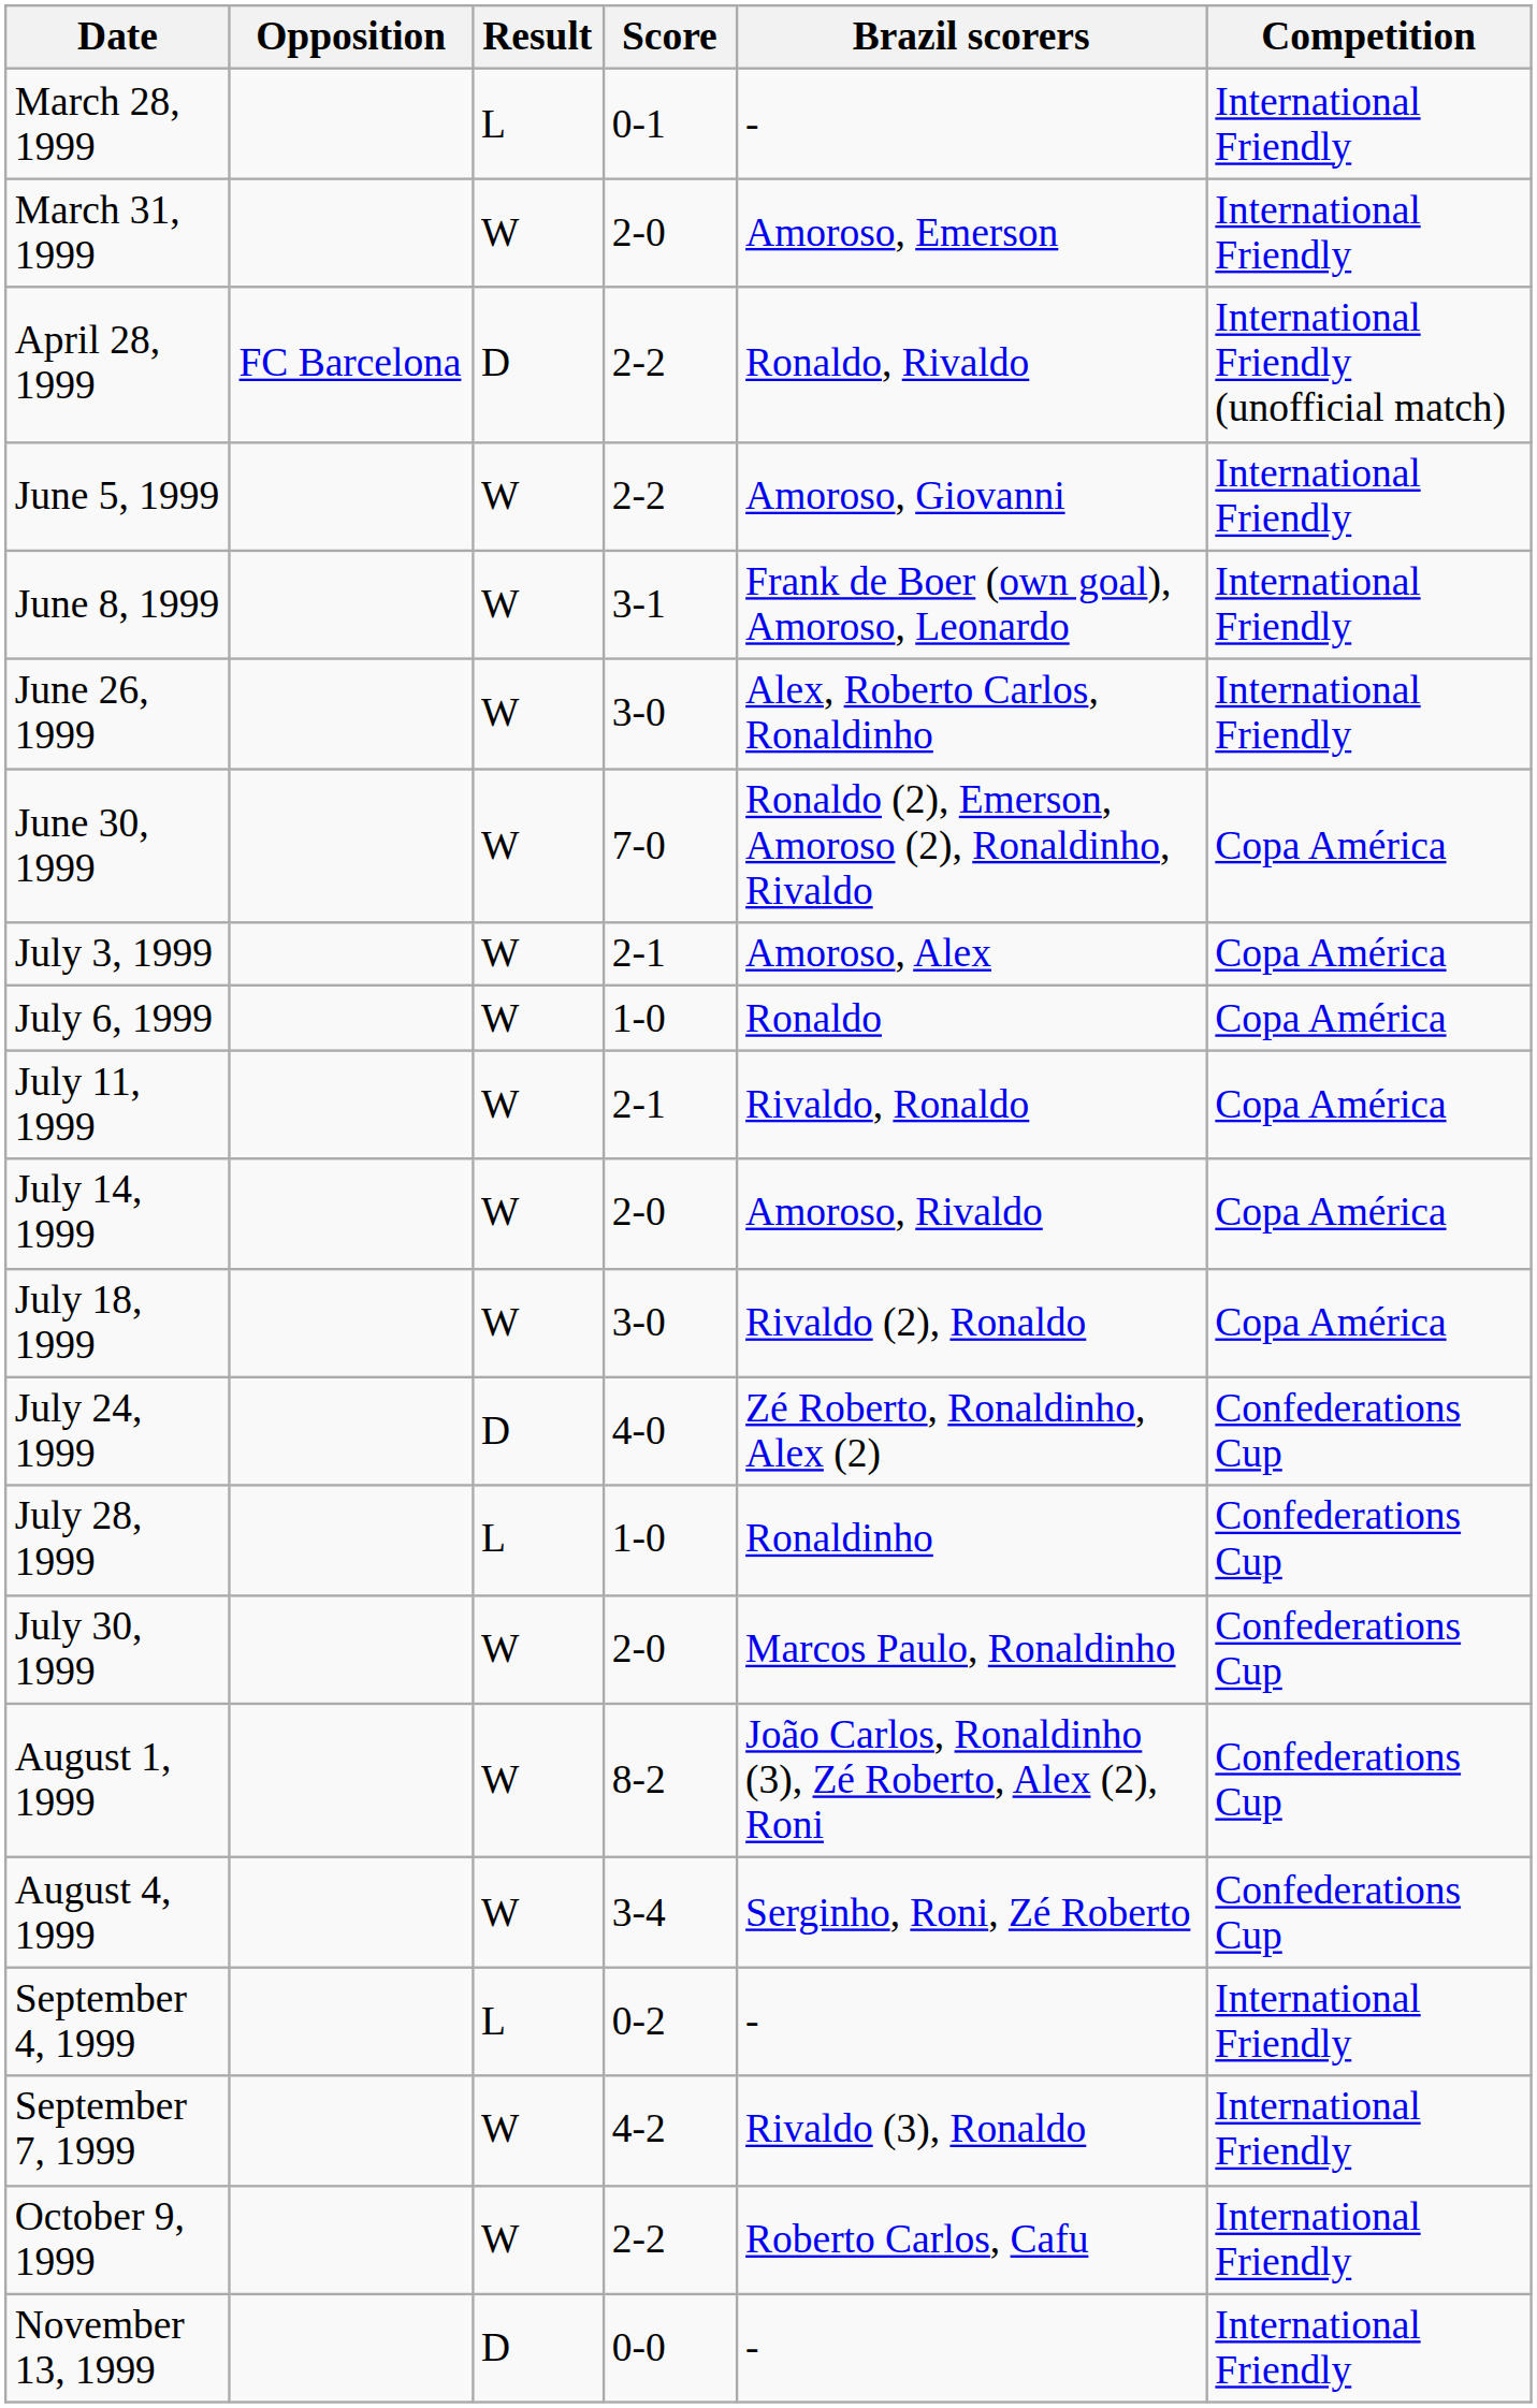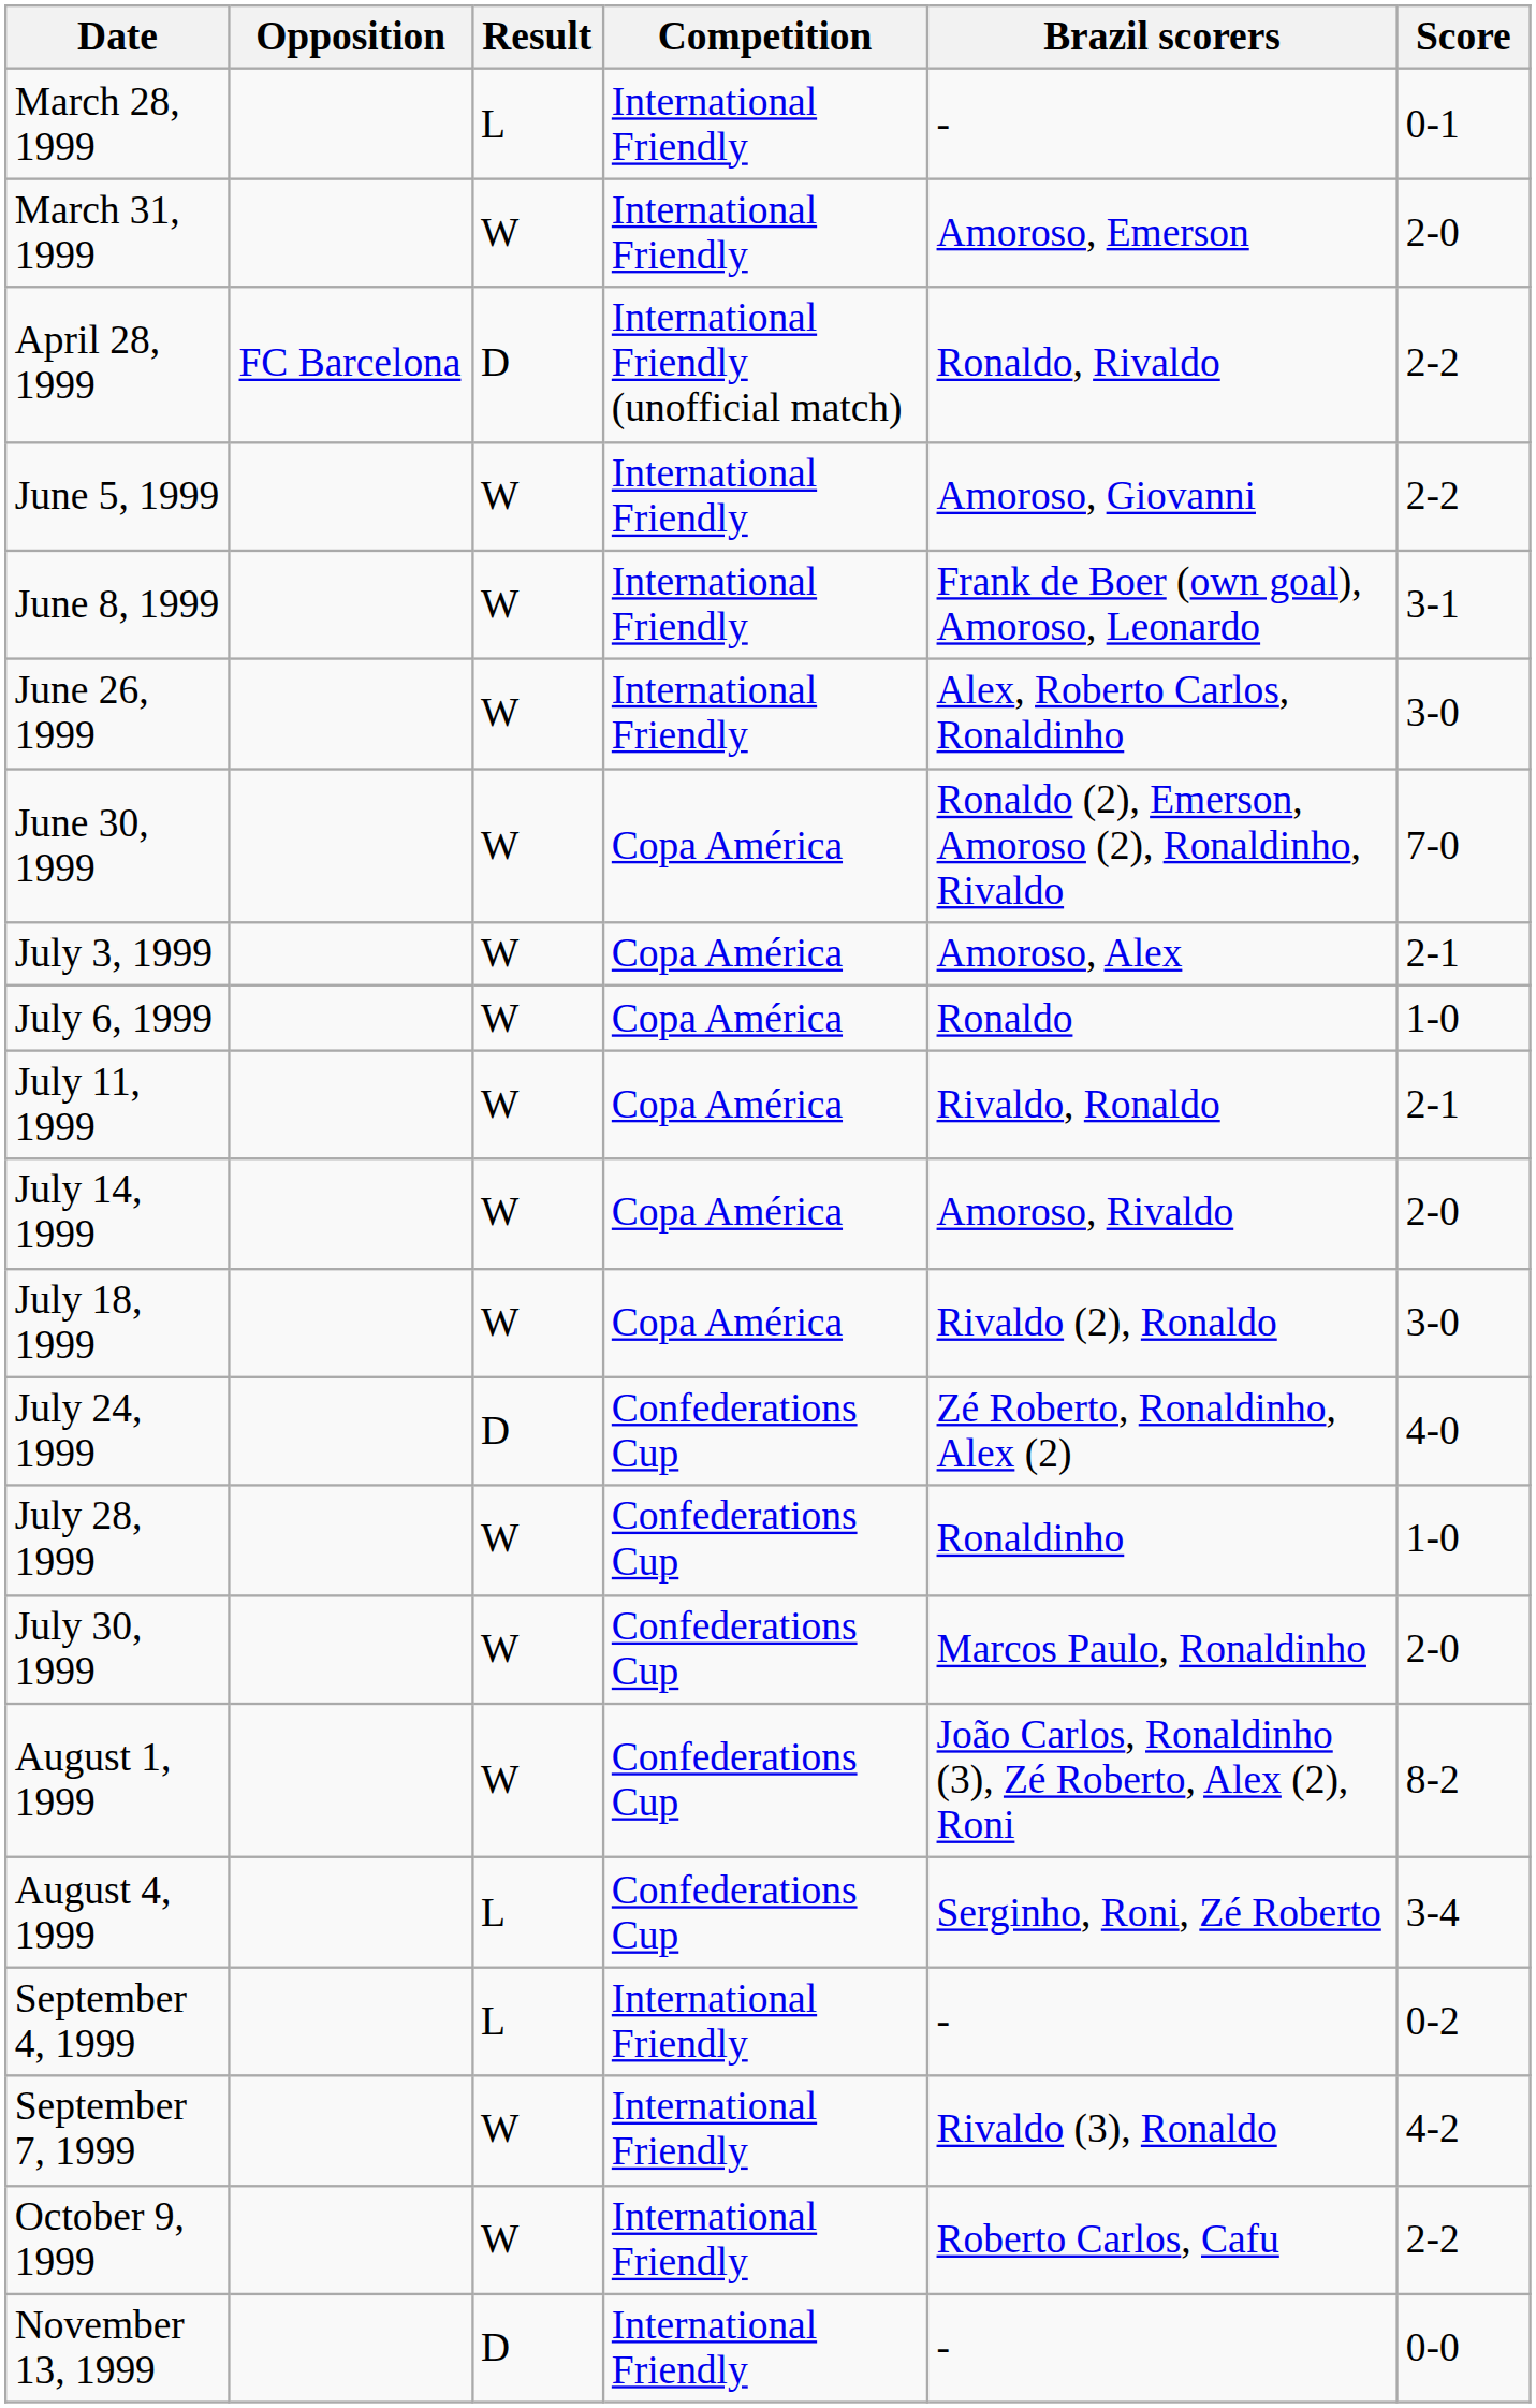 <table class="wikitable" style="text-align: left;">
 <tr>
 <th width=12%>Date</th>
 <th width=12%>Opposition</th>
 <th width=1%>Result</th>
+<th width=18%>Competition</th>
+<th width=26%>Brazil scorers</th>
 <th width=7%>Score</th>
-<th width=26%>Brazil scorers</th>
-<th width=18%>Competition</th>
 </tr>
 <tr>
 <td>March 28, 1999</td>
 <td></td>
 <td>L</td>
+<td><a href='#'>International Friendly</a></td>
+<td>-</td>
 <td>0-1</td>
-<td>-</td>
-<td><a href='#'>International Friendly</a></td>
 </tr>
 <tr>
 <td>March 31, 1999</td>
 <td></td>
 <td>W</td>
+<td><a href='#'>International Friendly</a></td>
+<td><a href='#'>Amoroso</a>, <a href='#'>Emerson</a></td>
 <td>2-0</td>
-<td><a href='#'>Amoroso</a>, <a href='#'>Emerson</a></td>
-<td><a href='#'>International Friendly</a></td>
 </tr>
 <tr>
 <td>April 28, 1999</td>
 <td> <a href='#'>FC Barcelona</a></td>
 <td>D</td>
+<td><a href='#'>International Friendly</a> (unofficial match)</td>
+<td><a href='#'>Ronaldo</a>, <a href='#'>Rivaldo</a></td>
 <td>2-2</td>
-<td><a href='#'>Ronaldo</a>, <a href='#'>Rivaldo</a></td>
-<td><a href='#'>International Friendly</a> (unofficial match)</td>
 </tr>
 <tr>
 <td>June 5, 1999</td>
 <td></td>
 <td>W</td>
+<td><a href='#'>International Friendly</a></td>
+<td><a href='#'>Amoroso</a>, <a href='#'>Giovanni</a></td>
 <td>2-2</td>
-<td><a href='#'>Amoroso</a>, <a href='#'>Giovanni</a></td>
-<td><a href='#'>International Friendly</a></td>
 </tr>
 <tr>
 <td>June 8, 1999</td>
 <td></td>
 <td>W</td>
+<td><a href='#'>International Friendly</a></td>
+<td><a href='#'>Frank de Boer</a> (<a href='#'>own goal</a>), <a href='#'>Amoroso</a>, <a href='#'>Leonardo</a></td>
 <td>3-1</td>
-<td><a href='#'>Frank de Boer</a> (<a href='#'>own goal</a>), <a href='#'>Amoroso</a>, <a href='#'>Leonardo</a></td>
-<td><a href='#'>International Friendly</a></td>
 </tr>
 <tr>
 <td>June 26, 1999</td>
 <td></td>
 <td>W</td>
+<td><a href='#'>International Friendly</a></td>
+<td><a href='#'>Alex</a>, <a href='#'>Roberto Carlos</a>, <a href='#'>Ronaldinho</a></td>
 <td>3-0</td>
-<td><a href='#'>Alex</a>, <a href='#'>Roberto Carlos</a>, <a href='#'>Ronaldinho</a></td>
-<td><a href='#'>International Friendly</a></td>
 </tr>
 <tr>
 <td>June 30, 1999</td>
 <td></td>
 <td>W</td>
+<td><a href='#'>Copa América</a></td>
+<td><a href='#'>Ronaldo</a> (2), <a href='#'>Emerson</a>, <a href='#'>Amoroso</a> (2), <a href='#'>Ronaldinho</a>, <a href='#'>Rivaldo</a></td>
 <td>7-0</td>
-<td><a href='#'>Ronaldo</a> (2), <a href='#'>Emerson</a>, <a href='#'>Amoroso</a> (2), <a href='#'>Ronaldinho</a>, <a href='#'>Rivaldo</a></td>
-<td><a href='#'>Copa América</a></td>
 </tr>
 <tr>
 <td>July 3, 1999</td>
 <td></td>
 <td>W</td>
+<td><a href='#'>Copa América</a></td>
+<td><a href='#'>Amoroso</a>, <a href='#'>Alex</a></td>
 <td>2-1</td>
-<td><a href='#'>Amoroso</a>, <a href='#'>Alex</a></td>
-<td><a href='#'>Copa América</a></td>
 </tr>
 <tr>
 <td>July 6, 1999</td>
 <td></td>
 <td>W</td>
+<td><a href='#'>Copa América</a></td>
+<td><a href='#'>Ronaldo</a></td>
 <td>1-0</td>
-<td><a href='#'>Ronaldo</a></td>
-<td><a href='#'>Copa América</a></td>
 </tr>
 <tr>
 <td>July 11, 1999</td>
 <td></td>
 <td>W</td>
+<td><a href='#'>Copa América</a></td>
+<td><a href='#'>Rivaldo</a>, <a href='#'>Ronaldo</a></td>
 <td>2-1</td>
-<td><a href='#'>Rivaldo</a>, <a href='#'>Ronaldo</a></td>
-<td><a href='#'>Copa América</a></td>
 </tr>
 <tr>
 <td>July 14, 1999</td>
 <td></td>
 <td>W</td>
+<td><a href='#'>Copa América</a></td>
+<td><a href='#'>Amoroso</a>, <a href='#'>Rivaldo</a></td>
 <td>2-0</td>
-<td><a href='#'>Amoroso</a>, <a href='#'>Rivaldo</a></td>
-<td><a href='#'>Copa América</a></td>
 </tr>
 <tr>
 <td>July 18, 1999</td>
 <td></td>
 <td>W</td>
+<td><a href='#'>Copa América</a></td>
+<td><a href='#'>Rivaldo</a> (2), <a href='#'>Ronaldo</a></td>
 <td>3-0</td>
-<td><a href='#'>Rivaldo</a> (2), <a href='#'>Ronaldo</a></td>
-<td><a href='#'>Copa América</a></td>
 </tr>
 <tr>
 <td>July 24, 1999</td>
 <td></td>
 <td>D</td>
+<td><a href='#'>Confederations Cup</a></td>
+<td><a href='#'>Zé Roberto</a>, <a href='#'>Ronaldinho</a>, <a href='#'>Alex</a> (2)</td>
 <td>4-0</td>
-<td><a href='#'>Zé Roberto</a>, <a href='#'>Ronaldinho</a>, <a href='#'>Alex</a> (2)</td>
-<td><a href='#'>Confederations Cup</a></td>
 </tr>
 <tr>
 <td>July 28, 1999</td>
 <td></td>
-<td>L</td>
+<td>W</td>
+<td><a href='#'>Confederations Cup</a></td>
+<td><a href='#'>Ronaldinho</a></td>
 <td>1-0</td>
-<td><a href='#'>Ronaldinho</a></td>
-<td><a href='#'>Confederations Cup</a></td>
 </tr>
 <tr>
 <td>July 30, 1999</td>
 <td></td>
 <td>W</td>
+<td><a href='#'>Confederations Cup</a></td>
+<td><a href='#'>Marcos Paulo</a>, <a href='#'>Ronaldinho</a></td>
 <td>2-0</td>
-<td><a href='#'>Marcos Paulo</a>, <a href='#'>Ronaldinho</a></td>
-<td><a href='#'>Confederations Cup</a></td>
 </tr>
 <tr>
 <td>August 1, 1999</td>
 <td></td>
 <td>W</td>
+<td><a href='#'>Confederations Cup</a></td>
+<td><a href='#'>João Carlos</a>, <a href='#'>Ronaldinho</a> (3), <a href='#'>Zé Roberto</a>, <a href='#'>Alex</a> (2), <a href='#'>Roni</a></td>
 <td>8-2</td>
-<td><a href='#'>João Carlos</a>, <a href='#'>Ronaldinho</a> (3), <a href='#'>Zé Roberto</a>, <a href='#'>Alex</a> (2), <a href='#'>Roni</a></td>
-<td><a href='#'>Confederations Cup</a></td>
 </tr>
 <tr>
 <td>August 4, 1999</td>
 <td></td>
-<td>W</td>
+<td>L</td>
+<td><a href='#'>Confederations Cup</a></td>
+<td><a href='#'>Serginho</a>, <a href='#'>Roni</a>, <a href='#'>Zé Roberto</a></td>
 <td>3-4</td>
-<td><a href='#'>Serginho</a>, <a href='#'>Roni</a>, <a href='#'>Zé Roberto</a></td>
-<td><a href='#'>Confederations Cup</a></td>
 </tr>
 <tr>
 <td>September 4, 1999</td>
 <td></td>
 <td>L</td>
+<td><a href='#'>International Friendly</a></td>
+<td>-</td>
 <td>0-2</td>
-<td>-</td>
-<td><a href='#'>International Friendly</a></td>
 </tr>
 <tr>
 <td>September 7, 1999</td>
 <td></td>
 <td>W</td>
+<td><a href='#'>International Friendly</a></td>
+<td><a href='#'>Rivaldo</a> (3), <a href='#'>Ronaldo</a></td>
 <td>4-2</td>
-<td><a href='#'>Rivaldo</a> (3), <a href='#'>Ronaldo</a></td>
-<td><a href='#'>International Friendly</a></td>
 </tr>
 <tr>
 <td>October 9, 1999</td>
 <td></td>
 <td>W</td>
+<td><a href='#'>International Friendly</a></td>
+<td><a href='#'>Roberto Carlos</a>, <a href='#'>Cafu</a></td>
 <td>2-2</td>
-<td><a href='#'>Roberto Carlos</a>, <a href='#'>Cafu</a></td>
-<td><a href='#'>International Friendly</a></td>
 </tr>
 <tr>
 <td>November 13, 1999</td>
 <td></td>
 <td>D</td>
+<td><a href='#'>International Friendly</a></td>
+<td>-</td>
 <td>0-0</td>
-<td>-</td>
-<td><a href='#'>International Friendly</a></td>
 </tr>
 </table>
